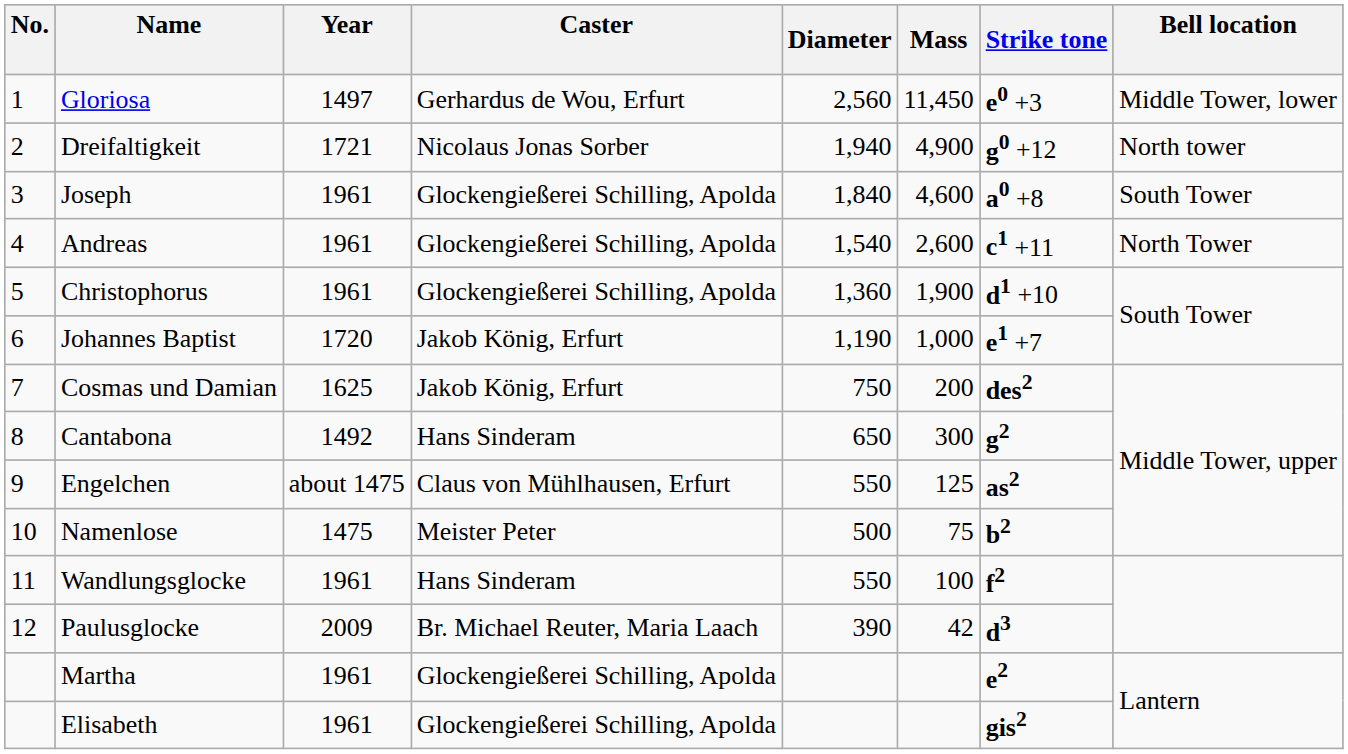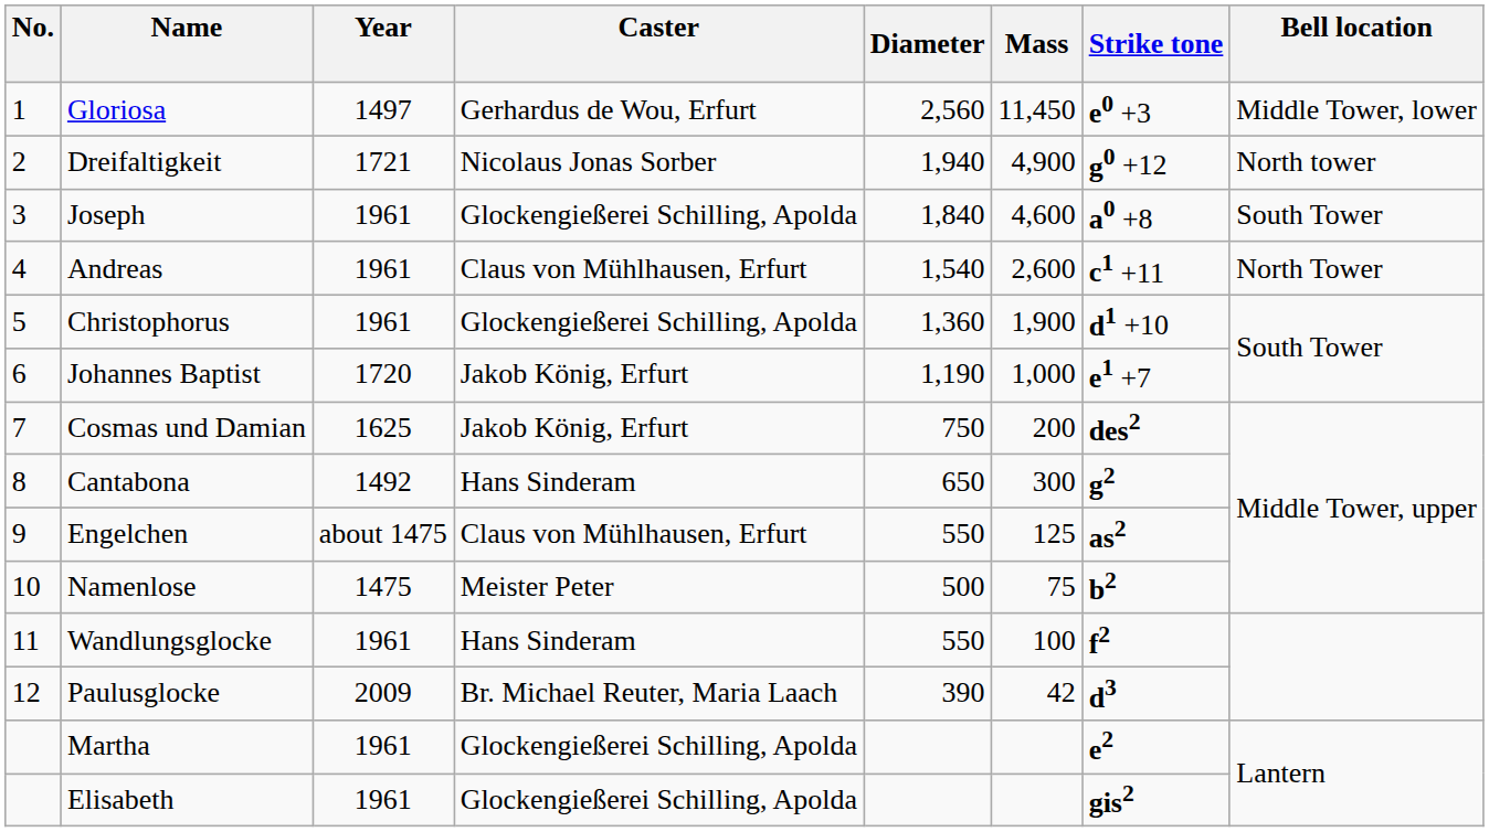 <table class="wikitable sortable">
 <tr>
 <th>No.<br> </th>
 <th class="unsortable">Name<br> </th>
 <th>Year<br> </th>
 <th class="unsortable">Caster<br> </th>
 <th>Diameter <br></th>
 <th>Mass <br></th>
 <th class="unsortable"><a href='#'>Strike tone</a><br></th>
 <th>Bell location<br> </th>
 </tr>
 <tr ---->
 <td>1</td>
 <td><a href='#'>Gloriosa</a></td>
 <td align="center">1497</td>
 <td>Gerhardus de Wou, Erfurt</td>
 <td align="right">2,560</td>
 <td align="right">11,450</td>
 <td><strong>e<sup>0</sup></strong> +3</td>
 <td>Middle Tower, lower</td>
 </tr>
 <tr ---->
 <td>2</td>
 <td>Dreifaltigkeit</td>
 <td align="center">1721</td>
 <td>Nicolaus Jonas Sorber</td>
 <td align="right">1,940</td>
 <td align="right">4,900</td>
 <td><strong>g<sup>0</sup></strong> +12</td>
 <td>North tower</td>
 </tr>
 <tr ---->
 <td>3</td>
 <td>Joseph</td>
 <td align="center">1961</td>
 <td>Glockengießerei Schilling, Apolda</td>
 <td align="right">1,840</td>
 <td align="right">4,600</td>
 <td><strong>a<sup>0</sup></strong> +8</td>
 <td>South Tower</td>
 </tr>
 <tr ---->
 <td>4</td>
 <td>Andreas</td>
 <td align="center">1961</td>
-<td>Glockengießerei Schilling, Apolda</td>
+<td>Claus von Mühlhausen, Erfurt</td>
 <td align="right">1,540</td>
 <td align="right">2,600</td>
 <td><strong>c<sup>1</sup></strong> +11</td>
 <td>North Tower</td>
 </tr>
 <tr ---->
 <td>5</td>
 <td>Christophorus</td>
 <td align="center">1961</td>
 <td>Glockengießerei Schilling, Apolda</td>
 <td align="right">1,360</td>
 <td align="right">1,900</td>
 <td><strong>d<sup>1</sup></strong> +10</td>
 <td rowspan="2">South Tower</td>
 </tr>
 <tr ---->
 <td>6</td>
 <td>Johannes Baptist</td>
 <td align="center">1720</td>
 <td>Jakob König, Erfurt</td>
 <td align="right">1,190</td>
 <td align="right">1,000</td>
 <td><strong>e<sup>1</sup></strong> +7</td>
 </tr>
 <tr ---->
 <td>7</td>
 <td>Cosmas und Damian</td>
 <td align="center">1625</td>
 <td>Jakob König, Erfurt</td>
 <td align="right">750</td>
 <td align="right">200</td>
 <td><strong>des<sup>2</sup></strong></td>
 <td rowspan="4">Middle Tower, upper</td>
 </tr>
 <tr ---->
 <td>8</td>
 <td>Cantabona</td>
 <td align="center">1492</td>
 <td>Hans Sinderam</td>
 <td align="right">650</td>
 <td align="right">300</td>
 <td><strong>g<sup>2</sup></strong></td>
 </tr>
 <tr ---->
 <td>9</td>
 <td>Engelchen</td>
 <td align="center">about 1475</td>
 <td>Claus von Mühlhausen, Erfurt</td>
 <td align="right">550</td>
 <td align="right">125</td>
 <td><strong>as<sup>2</sup></strong></td>
 </tr>
 <tr ---->
 <td>10</td>
 <td>Namenlose</td>
 <td align="center">1475</td>
 <td>Meister Peter</td>
 <td align="right">500</td>
 <td align="right">75</td>
 <td><strong>b<sup>2</sup></strong></td>
 </tr>
 <tr ---->
 <td>11</td>
 <td>Wandlungsglocke</td>
 <td align="center">1961</td>
 <td>Hans Sinderam</td>
 <td align="right">550</td>
 <td align="right">100</td>
 <td><strong>f<sup>2</sup></strong></td>
 <td rowspan="2"></td>
 </tr>
 <tr ---->
 <td>12</td>
 <td>Paulusglocke</td>
 <td align="center">2009</td>
 <td>Br. Michael Reuter, Maria Laach</td>
 <td align="right">390</td>
 <td align="right">42</td>
 <td><strong>d<sup>3</sup></strong></td>
 </tr>
 <tr ---->
 <td></td>
 <td>Martha</td>
 <td align="center">1961</td>
 <td>Glockengießerei Schilling, Apolda</td>
 <td></td>
 <td></td>
 <td><strong>e<sup>2</sup></strong></td>
 <td rowspan="2">Lantern</td>
 </tr>
 <tr ---->
 <td></td>
 <td>Elisabeth</td>
 <td align="center">1961</td>
 <td>Glockengießerei Schilling, Apolda</td>
 <td></td>
 <td></td>
 <td><strong>gis<sup>2</sup></strong></td>
 </tr>
 </table>
